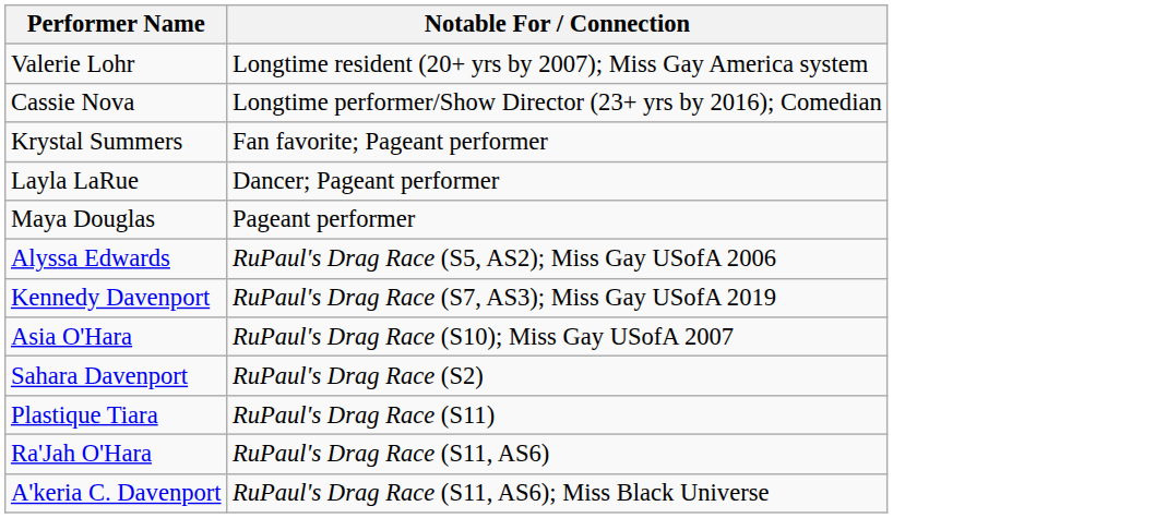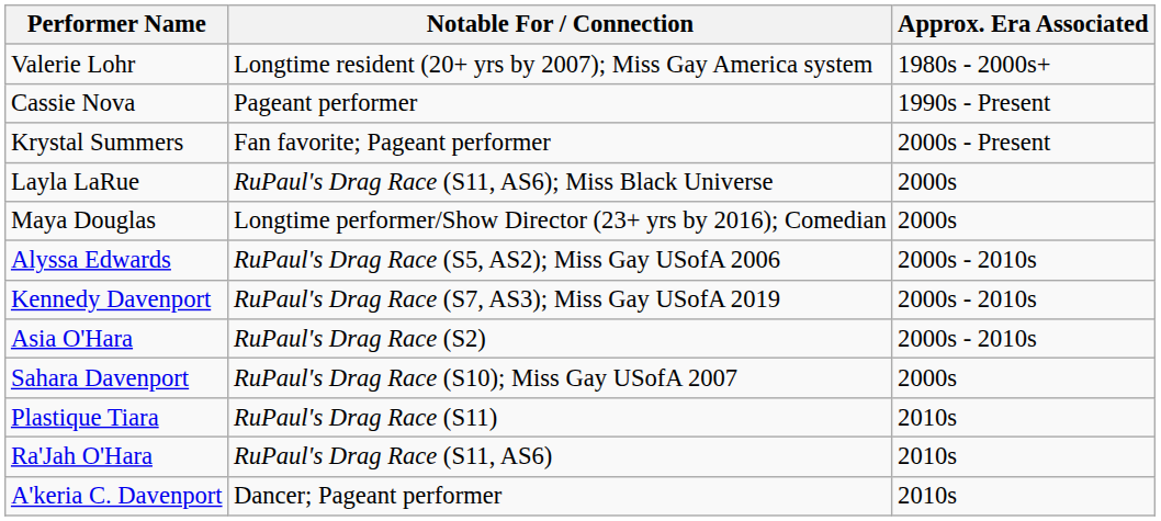 <table class="wikitable">
 <tr>
 <th>Performer Name</th>
 <th>Notable For / Connection</th>
+<th>Approx. Era Associated</th>
 </tr>
 <tr>
 <td>Valerie Lohr</td>
 <td>Longtime resident (20+ yrs by 2007); Miss Gay America system</td>
+<td>1980s - 2000s+</td>
 </tr>
 <tr>
 <td>Cassie Nova</td>
-<td>Longtime performer/Show Director (23+ yrs by 2016); Comedian</td>
+<td>Pageant performer</td>
+<td>1990s - Present</td>
 </tr>
 <tr>
 <td>Krystal Summers</td>
 <td>Fan favorite; Pageant performer</td>
+<td>2000s - Present</td>
 </tr>
 <tr>
 <td>Layla LaRue</td>
-<td>Dancer; Pageant performer</td>
+<td><em>RuPaul's Drag Race</em> (S11, AS6); Miss Black Universe</td>
+<td>2000s</td>
 </tr>
 <tr>
 <td>Maya Douglas</td>
-<td>Pageant performer</td>
+<td>Longtime performer/Show Director (23+ yrs by 2016); Comedian</td>
+<td>2000s</td>
 </tr>
 <tr>
 <td><a href='#'>Alyssa Edwards</a></td>
 <td><em>RuPaul's Drag Race</em> (S5, AS2); Miss Gay USofA 2006</td>
+<td>2000s - 2010s</td>
 </tr>
 <tr>
 <td><a href='#'>Kennedy Davenport</a></td>
 <td><em>RuPaul's Drag Race</em> (S7, AS3); Miss Gay USofA 2019</td>
+<td>2000s - 2010s</td>
 </tr>
 <tr>
 <td><a href='#'>Asia O'Hara</a></td>
-<td><em>RuPaul's Drag Race</em> (S10); Miss Gay USofA 2007</td>
+<td><em>RuPaul's Drag Race</em> (S2)</td>
+<td>2000s - 2010s</td>
 </tr>
 <tr>
 <td><a href='#'>Sahara Davenport</a></td>
-<td><em>RuPaul's Drag Race</em> (S2)</td>
+<td><em>RuPaul's Drag Race</em> (S10); Miss Gay USofA 2007</td>
+<td>2000s</td>
 </tr>
 <tr>
 <td><a href='#'>Plastique Tiara</a></td>
 <td><em>RuPaul's Drag Race</em> (S11)</td>
+<td>2010s</td>
 </tr>
 <tr>
 <td><a href='#'>Ra'Jah O'Hara</a></td>
 <td><em>RuPaul's Drag Race</em> (S11, AS6)</td>
+<td>2010s</td>
 </tr>
 <tr>
 <td><a href='#'>A'keria C. Davenport</a></td>
-<td><em>RuPaul's Drag Race</em> (S11, AS6); Miss Black Universe</td>
+<td>Dancer; Pageant performer</td>
+<td>2010s</td>
 </tr>
 </table>
